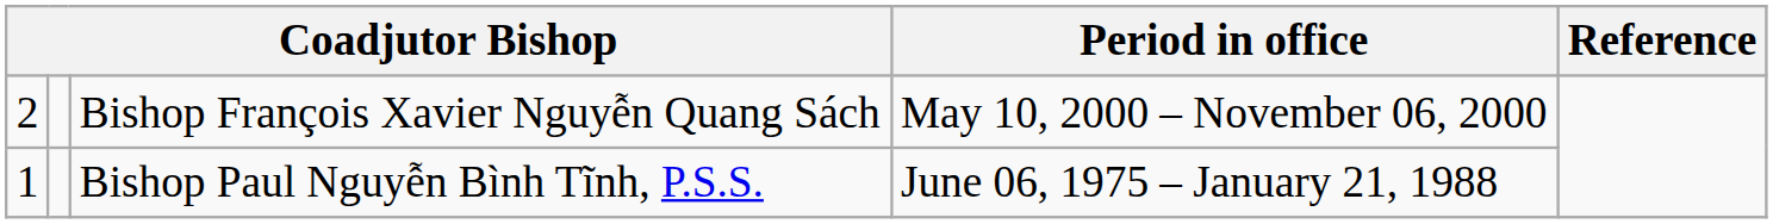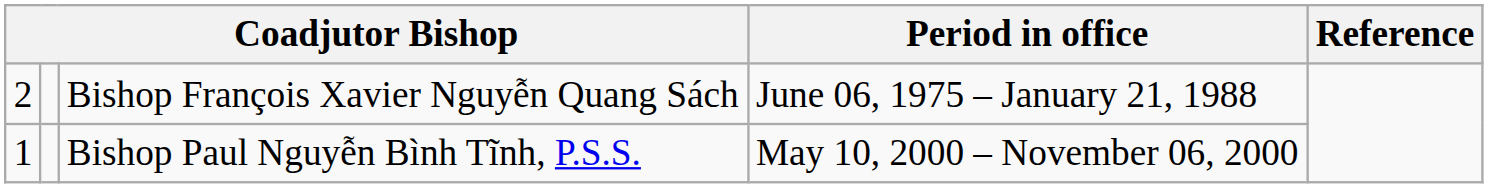 <table class="wikitable">
 <tr>
 <th colspan="3">Coadjutor Bishop</th>
 <th>Period in office</th>
 <th>Reference</th>
 </tr>
 <tr>
 <td>2</td>
 <td></td>
 <td>Bishop François Xavier Nguyễn Quang Sách</td>
-<td>May 10, 2000 – November 06, 2000</td>
+<td>June 06, 1975 – January 21, 1988</td>
 <td rowspan=2></td>
 </tr>
 <tr>
 <td>1</td>
 <td></td>
 <td>Bishop Paul Nguyễn Bình Tĩnh, <a href='#'>P.S.S.</a></td>
-<td>June 06, 1975 – January 21, 1988</td>
+<td>May 10, 2000 – November 06, 2000</td>
 </tr>
 </table>
